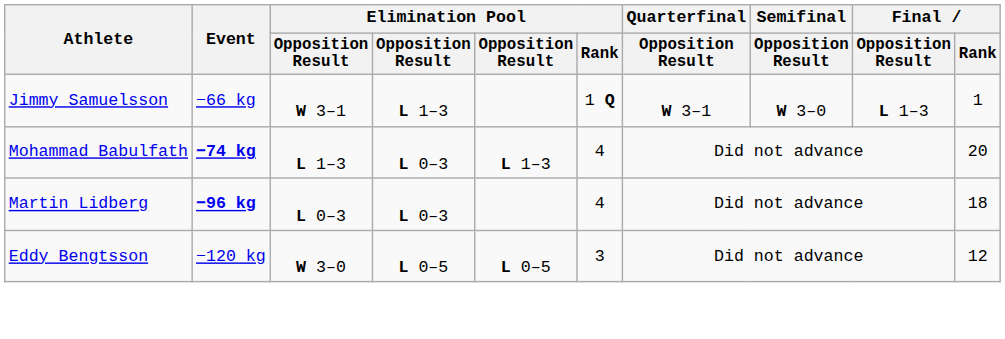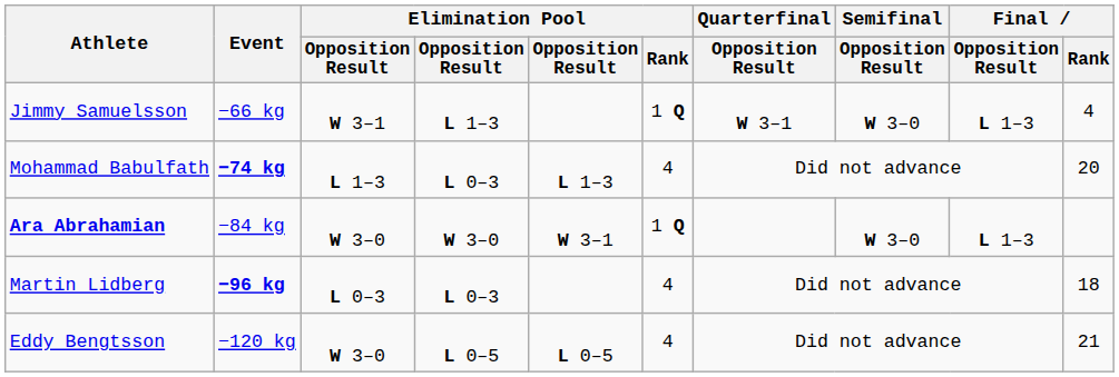 <table class="wikitable" style="font-size:90%">
 <tr>
 <th rowspan="2">Athlete</th>
 <th rowspan="2">Event</th>
 <th colspan=4>Elimination Pool</th>
 <th>Quarterfinal</th>
 <th>Semifinal</th>
 <th colspan=2>Final / </th>
 </tr>
 <tr style="font-size: 95%">
 <th>Opposition<br>Result</th>
 <th>Opposition<br>Result</th>
 <th>Opposition<br>Result</th>
 <th>Rank</th>
 <th>Opposition<br>Result</th>
 <th>Opposition<br>Result</th>
 <th>Opposition<br>Result</th>
 <th>Rank</th>
 </tr>
 <tr align=center>
 <td align=left><a href='#'>Jimmy Samuelsson</a></td>
 <td align=left><a href='#'>−66 kg</a></td>
 <td><br><strong>W</strong> 3–1 <sup></sup></td>
 <td><br><strong>L</strong> 1–3 <sup></sup></td>
 <td></td>
 <td>1 <strong>Q</strong></td>
 <td><br><strong>W</strong> 3–1 <sup></sup></td>
 <td><br><strong>W</strong> 3–0 <sup></sup></td>
 <td><br><strong>L</strong> 1–3 <sup></sup></td>
-<td>1</td>
+<td>4</td>
 </tr>
 <tr align=center>
 <td align=left><a href='#'>Mohammad Babulfath</a></td>
 <td align=left><strong><a href='#'>−74 kg</a></strong></td>
 <td><br><strong>L</strong> 1–3 <sup></sup></td>
 <td><br><strong>L</strong> 0–3 <sup></sup></td>
 <td><br><strong>L</strong> 1–3 <sup></sup></td>
 <td>4</td>
 <td colspan=3>Did not advance</td>
 <td>20</td>
+</tr>
+<tr align=center>
+<td align=left><strong><a href='#'>Ara Abrahamian</a></strong></td>
+<td align=left><a href='#'>−84 kg</a></td>
+<td><br><strong>W</strong> 3–0 <sup></sup></td>
+<td><br><strong>W</strong> 3–0 <sup></sup></td>
+<td><br><strong>W</strong> 3–1 <sup></sup></td>
+<td>1 <strong>Q</strong></td>
+<td></td>
+<td><br><strong>W</strong> 3–0 <sup></sup></td>
+<td><br><strong>L</strong> 1–3 <sup></sup></td>
+<td></td>
 </tr>
 <tr align=center>
 <td align=left><a href='#'>Martin Lidberg</a></td>
 <td align=left><strong><a href='#'>−96 kg</a></strong></td>
 <td><br><strong>L</strong> 0–3 <sup></sup></td>
 <td><br><strong>L</strong> 0–3 <sup></sup></td>
 <td></td>
 <td>4</td>
 <td colspan=3>Did not advance</td>
 <td>18</td>
 </tr>
 <tr align=center>
 <td align=left><a href='#'>Eddy Bengtsson</a></td>
 <td align=left><a href='#'>−120 kg</a></td>
 <td><br><strong>W</strong> 3–0 <sup></sup></td>
 <td><br><strong>L</strong> 0–5 <sup></sup></td>
 <td><br><strong>L</strong> 0–5 <sup></sup></td>
-<td>3</td>
+<td>4</td>
 <td colspan=3>Did not advance</td>
-<td>12</td>
+<td>21</td>
 </tr>
 </table>
